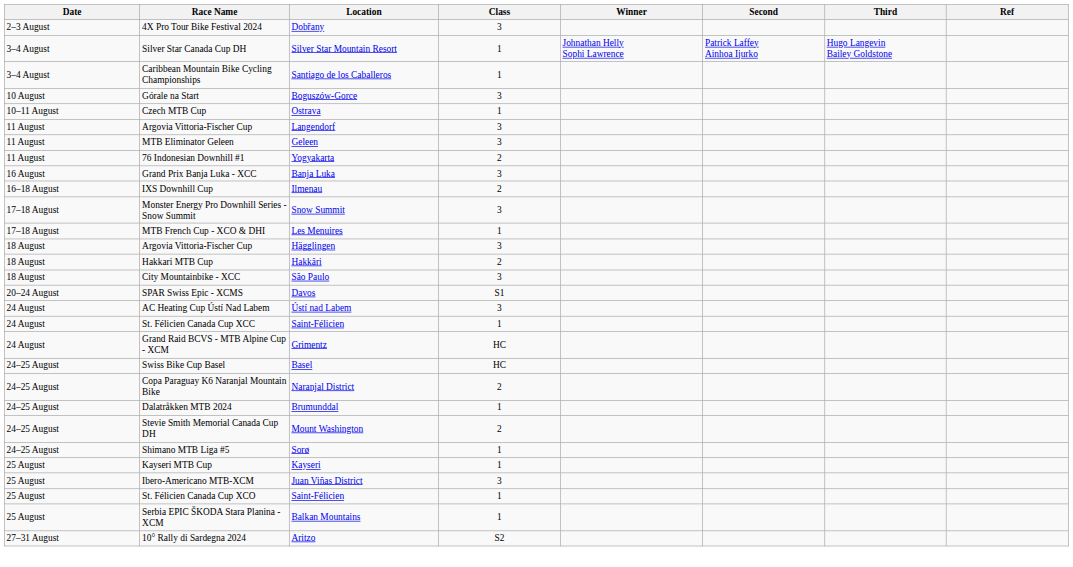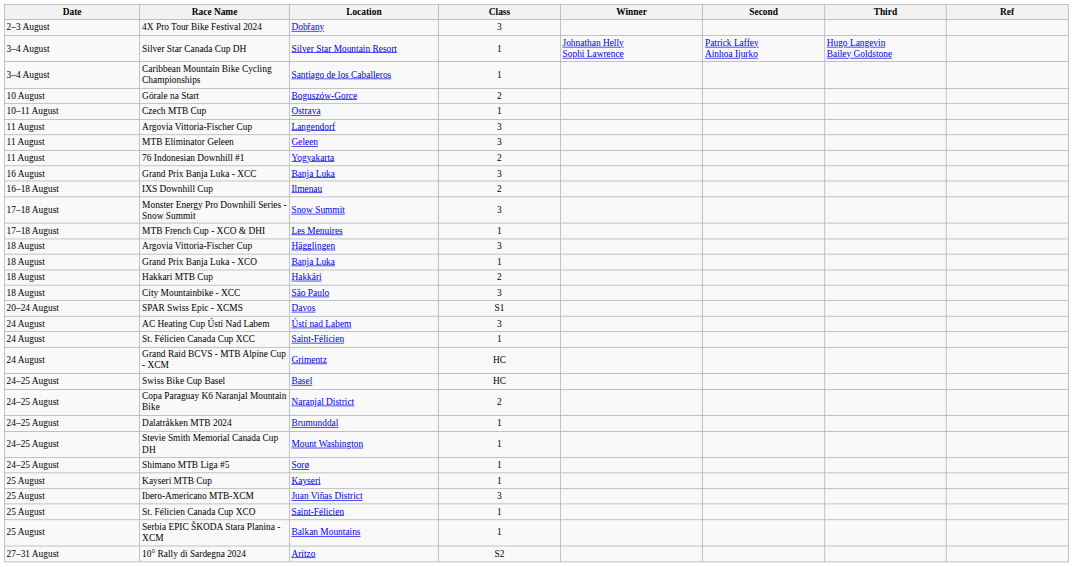 <table class="wikitable sortable" style="font-size:85%;">
 <tr>
 <th style="width:190px;">Date</th>
 <th style="width:210px;">Race Name</th>
 <th style="width:210px;">Location</th>
 <th style="width:170px;">Class</th>
 <th width=200px>Winner</th>
 <th style="width:170px;">Second</th>
 <th style="width:170px;">Third</th>
 <th style="width:170px;">Ref</th>
 </tr>
 <tr>
 <td>2–3 August</td>
 <td>4X Pro Tour Bike Festival 2024</td>
 <td> <a href='#'>Dobřany</a></td>
 <td align=center>3</td>
 <td></td>
 <td></td>
 <td></td>
 <td align=center></td>
 </tr>
 <tr>
 <td>3–4 August</td>
 <td>Silver Star Canada Cup DH</td>
 <td> <a href='#'>Silver Star Mountain Resort</a></td>
 <td align=center>1</td>
 <td> <a href='#'>Johnathan Helly</a><br> <a href='#'>Sophi Lawrence</a></td>
 <td> <a href='#'>Patrick Laffey</a><br> <a href='#'>Ainhoa Ijurko</a></td>
 <td> <a href='#'>Hugo Langevin</a><br> <a href='#'>Bailey Goldstone</a></td>
 <td align=center></td>
 </tr>
 <tr>
 <td>3–4 August</td>
 <td>Caribbean Mountain Bike Cycling Championships</td>
 <td> <a href='#'>Santiago de los Caballeros</a></td>
 <td align=center>1</td>
 <td></td>
 <td></td>
 <td></td>
 <td align=center></td>
 </tr>
 <tr>
 <td>10 August</td>
 <td>Górale na Start</td>
 <td> <a href='#'>Boguszów-Gorce</a></td>
-<td align=center>3</td>
+<td align=center>2</td>
 <td></td>
 <td></td>
 <td></td>
 <td align=center></td>
 </tr>
 <tr>
 <td>10–11 August</td>
 <td>Czech MTB Cup</td>
 <td> <a href='#'>Ostrava</a></td>
 <td align=center>1</td>
 <td></td>
 <td></td>
 <td></td>
 <td align=center></td>
 </tr>
 <tr>
 <td>11 August</td>
 <td>Argovia Vittoria-Fischer Cup</td>
 <td> <a href='#'>Langendorf</a></td>
 <td align=center>3</td>
 <td></td>
 <td></td>
 <td></td>
 <td align=center></td>
 </tr>
 <tr>
 <td>11 August</td>
 <td>MTB Eliminator Geleen</td>
 <td> <a href='#'>Geleen</a></td>
 <td align=center>3</td>
 <td></td>
 <td></td>
 <td></td>
 <td align=center></td>
 </tr>
 <tr>
 <td>11 August</td>
 <td>76 Indonesian Downhill #1</td>
 <td> <a href='#'>Yogyakarta</a></td>
 <td align=center>2</td>
 <td></td>
 <td></td>
 <td></td>
 <td align=center></td>
 </tr>
 <tr>
 <td>16 August</td>
 <td>Grand Prix Banja Luka - XCC</td>
 <td> <a href='#'>Banja Luka</a></td>
 <td align=center>3</td>
 <td></td>
 <td></td>
 <td></td>
 <td align=center></td>
 </tr>
 <tr>
 <td>16–18 August</td>
 <td>IXS Downhill Cup</td>
 <td> <a href='#'>Ilmenau</a></td>
 <td align=center>2</td>
 <td></td>
 <td></td>
 <td></td>
 <td align=center></td>
 </tr>
 <tr>
 <td>17–18 August</td>
 <td>Monster Energy Pro Downhill Series - Snow Summit</td>
 <td> <a href='#'>Snow Summit</a></td>
 <td align=center>3</td>
 <td></td>
 <td></td>
 <td></td>
 <td align=center></td>
 </tr>
 <tr>
 <td>17–18 August</td>
 <td>MTB French Cup - XCO & DHI</td>
 <td> <a href='#'>Les Menuires</a></td>
 <td align=center>1</td>
 <td></td>
 <td></td>
 <td></td>
 <td align=center></td>
 </tr>
 <tr>
 <td>18 August</td>
 <td>Argovia Vittoria-Fischer Cup</td>
 <td> <a href='#'>Hägglingen</a></td>
 <td align=center>3</td>
+<td></td>
+<td></td>
+<td></td>
+<td align=center></td>
+</tr>
+<tr>
+<td>18 August</td>
+<td>Grand Prix Banja Luka - XCO</td>
+<td> <a href='#'>Banja Luka</a></td>
+<td align=center>1</td>
 <td></td>
 <td></td>
 <td></td>
 <td align=center></td>
 </tr>
 <tr>
 <td>18 August</td>
 <td>Hakkari MTB Cup</td>
 <td> <a href='#'>Hakkâri</a></td>
 <td align=center>2</td>
 <td></td>
 <td></td>
 <td></td>
 <td align=center></td>
 </tr>
 <tr>
 <td>18 August</td>
 <td>City Mountainbike - XCC</td>
 <td> <a href='#'>São Paulo</a></td>
 <td align=center>3</td>
 <td></td>
 <td></td>
 <td></td>
 <td align=center></td>
 </tr>
 <tr>
 <td>20–24 August</td>
 <td>SPAR Swiss Epic - XCMS</td>
 <td> <a href='#'>Davos</a></td>
 <td align=center>S1</td>
 <td></td>
 <td></td>
 <td></td>
 <td align=center></td>
 </tr>
 <tr>
 <td>24 August</td>
 <td>AC Heating Cup Ústí Nad Labem</td>
 <td> <a href='#'>Ústí nad Labem</a></td>
 <td align=center>3</td>
 <td></td>
 <td></td>
 <td></td>
 <td align=center></td>
 </tr>
 <tr>
 <td>24 August</td>
 <td>St. Félicien Canada Cup XCC</td>
 <td> <a href='#'>Saint-Félicien</a></td>
 <td align=center>1</td>
 <td></td>
 <td></td>
 <td></td>
 <td align=center></td>
 </tr>
 <tr>
 <td>24 August</td>
 <td>Grand Raid BCVS - MTB Alpine Cup - XCM</td>
 <td> <a href='#'>Grimentz</a></td>
 <td align=center>HC</td>
 <td></td>
 <td></td>
 <td></td>
 <td align=center></td>
 </tr>
 <tr>
 <td>24–25 August</td>
 <td>Swiss Bike Cup Basel</td>
 <td> <a href='#'>Basel</a></td>
 <td align=center>HC</td>
 <td></td>
 <td></td>
 <td></td>
 <td align=center></td>
 </tr>
 <tr>
 <td>24–25 August</td>
 <td>Copa Paraguay K6 Naranjal Mountain Bike</td>
 <td> <a href='#'>Naranjal District</a></td>
 <td align=center>2</td>
 <td></td>
 <td></td>
 <td></td>
 <td align=center></td>
 </tr>
 <tr>
 <td>24–25 August</td>
 <td>Dalatråkken MTB 2024</td>
 <td> <a href='#'>Brumunddal</a></td>
 <td align=center>1</td>
 <td></td>
 <td></td>
 <td></td>
 <td align=center></td>
 </tr>
 <tr>
 <td>24–25 August</td>
 <td>Stevie Smith Memorial Canada Cup DH</td>
 <td> <a href='#'>Mount Washington</a></td>
-<td align=center>2</td>
+<td align=center>1</td>
 <td></td>
 <td></td>
 <td></td>
 <td align=center></td>
 </tr>
 <tr>
 <td>24–25 August</td>
 <td>Shimano MTB Liga #5</td>
 <td> <a href='#'>Sorø</a></td>
 <td align=center>1</td>
 <td></td>
 <td></td>
 <td></td>
 <td align=center></td>
 </tr>
 <tr>
 <td>25 August</td>
 <td>Kayseri MTB Cup</td>
 <td> <a href='#'>Kayseri</a></td>
 <td align=center>1</td>
 <td></td>
 <td></td>
 <td></td>
 <td align=center></td>
 </tr>
 <tr>
 <td>25 August</td>
 <td>Ibero-Americano MTB-XCM</td>
 <td> <a href='#'>Juan Viñas District</a></td>
 <td align=center>3</td>
 <td></td>
 <td></td>
 <td></td>
 <td align=center></td>
 </tr>
 <tr>
 <td>25 August</td>
 <td>St. Félicien Canada Cup XCO</td>
 <td> <a href='#'>Saint-Félicien</a></td>
 <td align=center>1</td>
 <td></td>
 <td></td>
 <td></td>
 <td align=center></td>
 </tr>
 <tr>
 <td>25 August</td>
 <td>Serbia EPIC ŠKODA Stara Planina - XCM</td>
 <td> <a href='#'>Balkan Mountains</a></td>
 <td align=center>1</td>
 <td></td>
 <td></td>
 <td></td>
 <td align=center></td>
 </tr>
 <tr>
 <td>27–31 August</td>
 <td>10° Rally di Sardegna 2024</td>
 <td> <a href='#'>Aritzo</a></td>
 <td align=center>S2</td>
 <td></td>
 <td></td>
 <td></td>
 <td align=center></td>
 </tr>
 </table>
